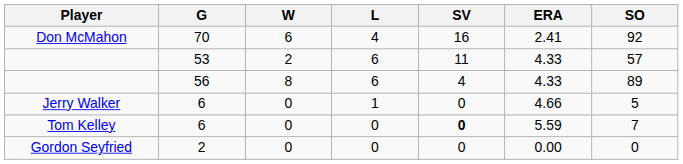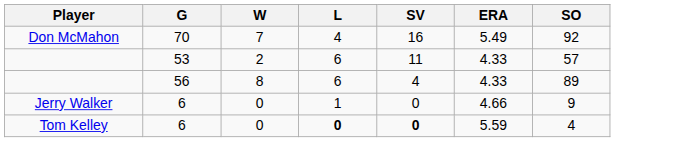 <table class="wikitable sortable">
 <tr>
 <th bgcolor="#DDDDFF" width="16%">Player</th>
 <th bgcolor="#DDDDFF" width="9%">G</th>
 <th bgcolor="#DDDDFF" width="9%">W</th>
 <th bgcolor="#DDDDFF" width="9%">L</th>
 <th bgcolor="#DDDDFF" width="9%">SV</th>
 <th bgcolor="#DDDDFF" width="9%">ERA</th>
 <th bgcolor="#DDDDFF" width="9%">SO</th>
 </tr>
 <tr align="center">
 <td><a href='#'>Don McMahon</a></td>
 <td>70</td>
-<td>6</td>
+<td>7</td>
 <td>4</td>
 <td>16</td>
-<td>2.41</td>
+<td>5.49</td>
 <td>92</td>
 </tr>
 <tr align=center>
 <td></td>
 <td>53</td>
 <td>2</td>
 <td>6</td>
 <td>11</td>
 <td>4.33</td>
 <td>57</td>
 </tr>
 <tr align=center>
 <td></td>
 <td>56</td>
 <td>8</td>
 <td>6</td>
 <td>4</td>
 <td>4.33</td>
 <td>89</td>
 </tr>
 <tr align="center">
 <td><a href='#'>Jerry Walker</a></td>
 <td>6</td>
 <td>0</td>
 <td>1</td>
 <td>0</td>
 <td>4.66</td>
-<td>5</td>
+<td>9</td>
 </tr>
 <tr align=center>
 <td><a href='#'>Tom Kelley</a></td>
 <td>6</td>
 <td>0</td>
-<td>0</td>
+<td><strong>0</strong></td>
 <td><strong>0</strong></td>
 <td>5.59</td>
-<td>7</td>
-</tr>
-<tr align=center>
-<td><a href='#'>Gordon Seyfried</a></td>
-<td>2</td>
-<td>0</td>
-<td>0</td>
-<td>0</td>
-<td>0.00</td>
-<td>0</td>
+<td>4</td>
 </tr>
 </table>
